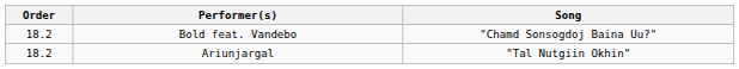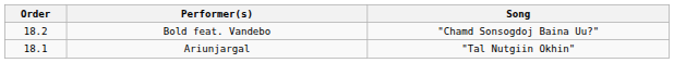 <table class="wikitable" style="text-align:center; line-height:17px; ">
 <tr>
 <th width="05%">Order</th>
 <th width="25%">Performer(s)</th>
 <th width="25%">Song</th>
 </tr>
 <tr>
 <td>18.2</td>
 <td>Bold feat. Vandebo</td>
 <td>"Chamd Sonsogdoj Baina Uu?"</td>
 </tr>
 <tr>
-<td>18.2</td>
+<td>18.1</td>
 <td>Ariunjargal</td>
 <td>"Tal Nutgiin Okhin"</td>
 </tr>
 </table>
